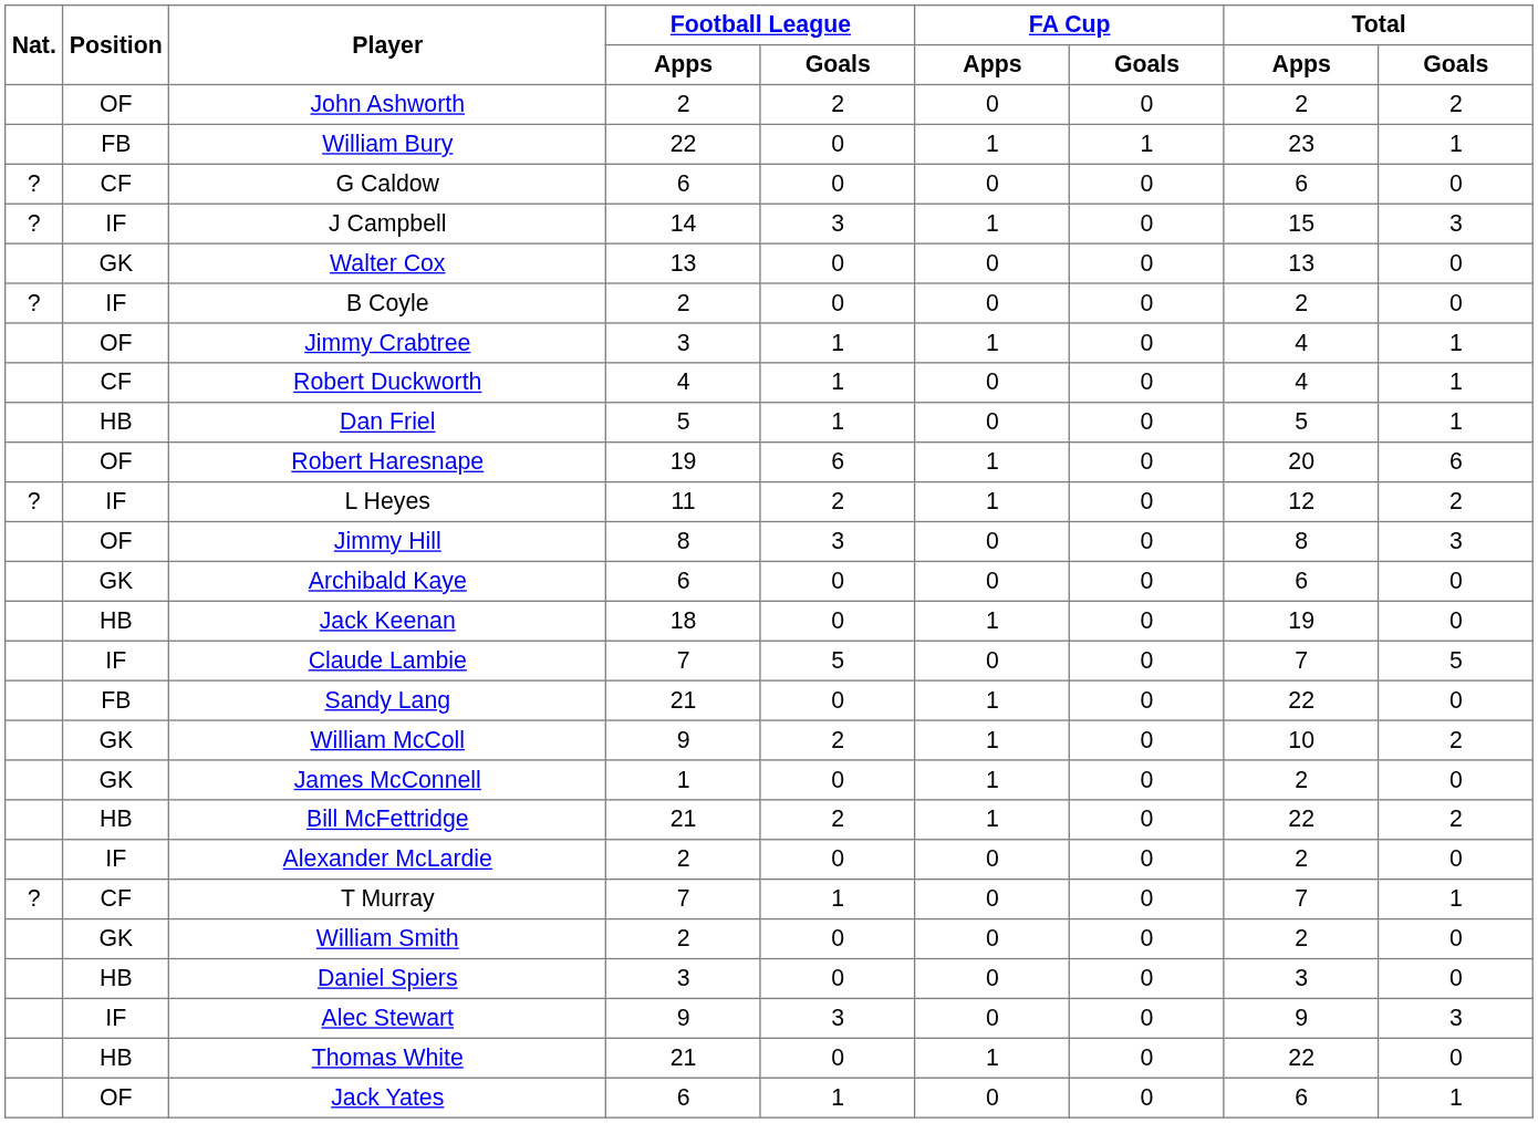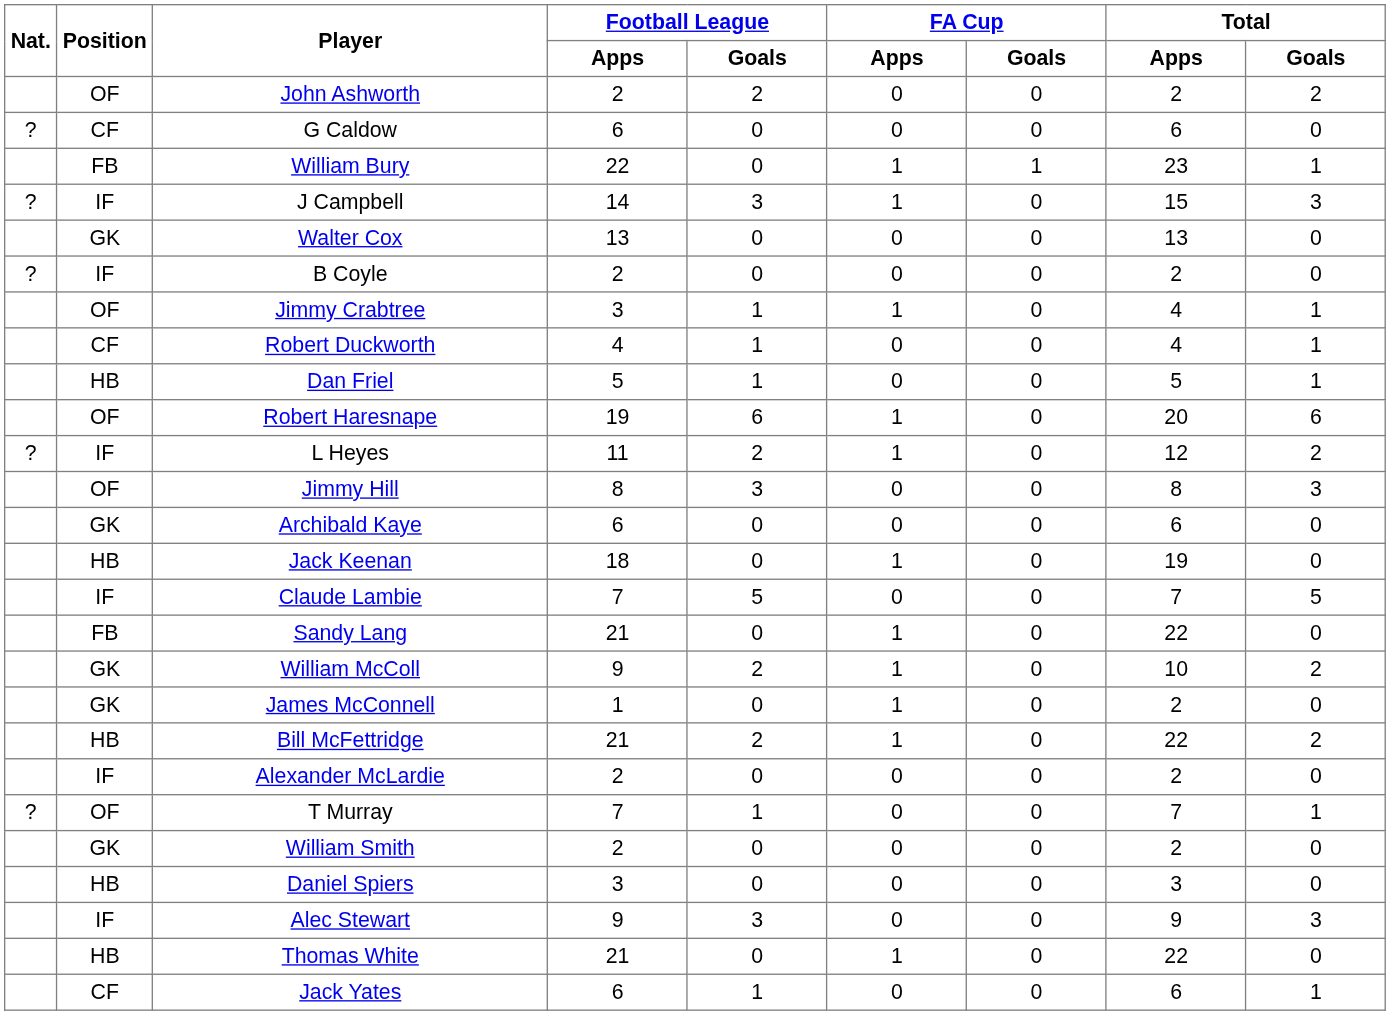 <table class="toccolours" border="1" cellpadding="4" cellspacing="0" style="text-align:center; border-collapse: collapse; margin:0;">
 <tr>
 <th rowspan=2>Nat.</th>
 <th rowspan=2>Position</th>
 <th rowspan=2 style="width:18em">Player</th>
 <th colspan=2 style="width:12em"><a href='#'>Football League</a></th>
 <th colspan=2 style="width:12em"><a href='#'>FA Cup</a></th>
 <th colspan=2 style="width:12em">Total</th>
 </tr>
 <tr>
 <th style="width:6em">Apps</th>
 <th style="width:6em">Goals</th>
 <th style="width:6em">Apps</th>
 <th style="width:6em">Goals</th>
 <th style="width:6em">Apps</th>
 <th style="width:6em">Goals</th>
 </tr>
 <tr>
 <td></td>
 <td>OF</td>
 <td><a href='#'>John Ashworth</a></td>
 <td>2</td>
 <td>2</td>
 <td>0</td>
 <td>0</td>
 <td>2</td>
 <td>2</td>
 </tr>
 <tr>
+<td>?</td>
+<td>CF</td>
+<td>G Caldow</td>
+<td>6</td>
+<td>0</td>
+<td>0</td>
+<td>0</td>
+<td>6</td>
+<td>0</td>
+</tr>
+<tr>
 <td></td>
 <td>FB</td>
 <td><a href='#'>William Bury</a></td>
 <td>22</td>
 <td>0</td>
 <td>1</td>
 <td>1</td>
 <td>23</td>
 <td>1</td>
-</tr>
-<tr>
-<td>?</td>
-<td>CF</td>
-<td>G Caldow</td>
-<td>6</td>
-<td>0</td>
-<td>0</td>
-<td>0</td>
-<td>6</td>
-<td>0</td>
 </tr>
 <tr>
 <td>?</td>
 <td>IF</td>
 <td>J Campbell</td>
 <td>14</td>
 <td>3</td>
 <td>1</td>
 <td>0</td>
 <td>15</td>
 <td>3</td>
 </tr>
 <tr>
 <td></td>
 <td>GK</td>
 <td><a href='#'>Walter Cox</a></td>
 <td>13</td>
 <td>0</td>
 <td>0</td>
 <td>0</td>
 <td>13</td>
 <td>0</td>
 </tr>
 <tr>
 <td>?</td>
 <td>IF</td>
 <td>B Coyle</td>
 <td>2</td>
 <td>0</td>
 <td>0</td>
 <td>0</td>
 <td>2</td>
 <td>0</td>
 </tr>
 <tr>
 <td></td>
 <td>OF</td>
 <td><a href='#'>Jimmy Crabtree</a></td>
 <td>3</td>
 <td>1</td>
 <td>1</td>
 <td>0</td>
 <td>4</td>
 <td>1</td>
 </tr>
 <tr>
 <td></td>
 <td>CF</td>
 <td><a href='#'>Robert Duckworth</a></td>
 <td>4</td>
 <td>1</td>
 <td>0</td>
 <td>0</td>
 <td>4</td>
 <td>1</td>
 </tr>
 <tr>
 <td></td>
 <td>HB</td>
 <td><a href='#'>Dan Friel</a></td>
 <td>5</td>
 <td>1</td>
 <td>0</td>
 <td>0</td>
 <td>5</td>
 <td>1</td>
 </tr>
 <tr>
 <td></td>
 <td>OF</td>
 <td><a href='#'>Robert Haresnape</a></td>
 <td>19</td>
 <td>6</td>
 <td>1</td>
 <td>0</td>
 <td>20</td>
 <td>6</td>
 </tr>
 <tr>
 <td>?</td>
 <td>IF</td>
 <td>L Heyes</td>
 <td>11</td>
 <td>2</td>
 <td>1</td>
 <td>0</td>
 <td>12</td>
 <td>2</td>
 </tr>
 <tr>
 <td></td>
 <td>OF</td>
 <td><a href='#'>Jimmy Hill</a></td>
 <td>8</td>
 <td>3</td>
 <td>0</td>
 <td>0</td>
 <td>8</td>
 <td>3</td>
 </tr>
 <tr>
 <td></td>
 <td>GK</td>
 <td><a href='#'>Archibald Kaye</a></td>
 <td>6</td>
 <td>0</td>
 <td>0</td>
 <td>0</td>
 <td>6</td>
 <td>0</td>
 </tr>
 <tr>
 <td></td>
 <td>HB</td>
 <td><a href='#'>Jack Keenan</a></td>
 <td>18</td>
 <td>0</td>
 <td>1</td>
 <td>0</td>
 <td>19</td>
 <td>0</td>
 </tr>
 <tr>
 <td></td>
 <td>IF</td>
 <td><a href='#'>Claude Lambie</a></td>
 <td>7</td>
 <td>5</td>
 <td>0</td>
 <td>0</td>
 <td>7</td>
 <td>5</td>
 </tr>
 <tr>
 <td></td>
 <td>FB</td>
 <td><a href='#'>Sandy Lang</a></td>
 <td>21</td>
 <td>0</td>
 <td>1</td>
 <td>0</td>
 <td>22</td>
 <td>0</td>
 </tr>
 <tr>
 <td></td>
 <td>GK</td>
 <td><a href='#'>William McColl</a></td>
 <td>9</td>
 <td>2</td>
 <td>1</td>
 <td>0</td>
 <td>10</td>
 <td>2</td>
 </tr>
 <tr>
 <td></td>
 <td>GK</td>
 <td><a href='#'>James McConnell</a></td>
 <td>1</td>
 <td>0</td>
 <td>1</td>
 <td>0</td>
 <td>2</td>
 <td>0</td>
 </tr>
 <tr>
 <td></td>
 <td>HB</td>
 <td><a href='#'>Bill McFettridge</a></td>
 <td>21</td>
 <td>2</td>
 <td>1</td>
 <td>0</td>
 <td>22</td>
 <td>2</td>
 </tr>
 <tr>
 <td></td>
 <td>IF</td>
 <td><a href='#'>Alexander McLardie</a></td>
 <td>2</td>
 <td>0</td>
 <td>0</td>
 <td>0</td>
 <td>2</td>
 <td>0</td>
 </tr>
 <tr>
 <td>?</td>
-<td>CF</td>
+<td>OF</td>
 <td>T Murray</td>
 <td>7</td>
 <td>1</td>
 <td>0</td>
 <td>0</td>
 <td>7</td>
 <td>1</td>
 </tr>
 <tr>
 <td></td>
 <td>GK</td>
 <td><a href='#'>William Smith</a></td>
 <td>2</td>
 <td>0</td>
 <td>0</td>
 <td>0</td>
 <td>2</td>
 <td>0</td>
 </tr>
 <tr>
 <td></td>
 <td>HB</td>
 <td><a href='#'>Daniel Spiers</a></td>
 <td>3</td>
 <td>0</td>
 <td>0</td>
 <td>0</td>
 <td>3</td>
 <td>0</td>
 </tr>
 <tr>
 <td></td>
 <td>IF</td>
 <td><a href='#'>Alec Stewart</a></td>
 <td>9</td>
 <td>3</td>
 <td>0</td>
 <td>0</td>
 <td>9</td>
 <td>3</td>
 </tr>
 <tr>
 <td></td>
 <td>HB</td>
 <td><a href='#'>Thomas White</a></td>
 <td>21</td>
 <td>0</td>
 <td>1</td>
 <td>0</td>
 <td>22</td>
 <td>0</td>
 </tr>
 <tr>
 <td></td>
-<td>OF</td>
+<td>CF</td>
 <td><a href='#'>Jack Yates</a></td>
 <td>6</td>
 <td>1</td>
 <td>0</td>
 <td>0</td>
 <td>6</td>
 <td>1</td>
 </tr>
 </table>
